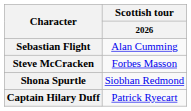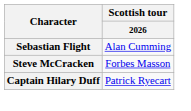 <table class="wikitable">
 <tr>
 <th rowspan="2">Character</th>
 <th>Scottish tour</th>
 </tr>
 <tr>
 <th><small>2026</small></th>
 </tr>
 <tr>
 <th>Sebastian Flight</th>
 <td align=center><a href='#'>Alan Cumming</a></td>
 </tr>
 <tr>
 <th>Steve McCracken</th>
 <td align=center><a href='#'>Forbes Masson</a></td>
 </tr>
 <tr>
-<th>Shona Spurtle</th>
-<td align=center><a href='#'>Siobhan Redmond</a></td>
-</tr>
-<tr>
 <th>Captain Hilary Duff</th>
 <td align=center><a href='#'>Patrick Ryecart</a></td>
 </tr>
 </table>
